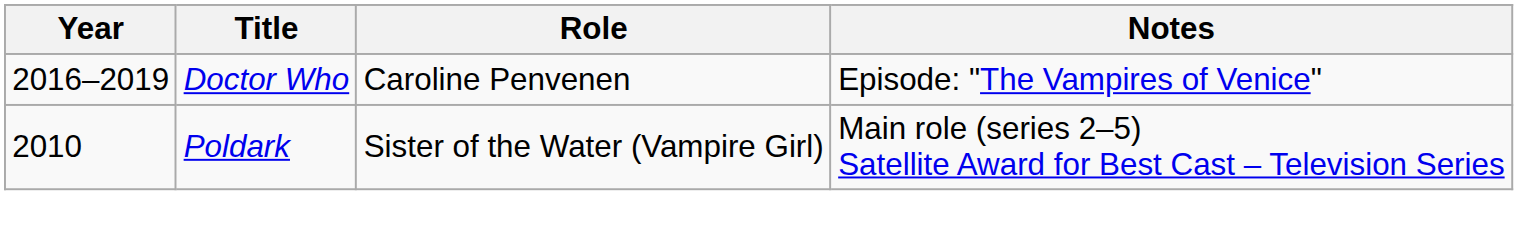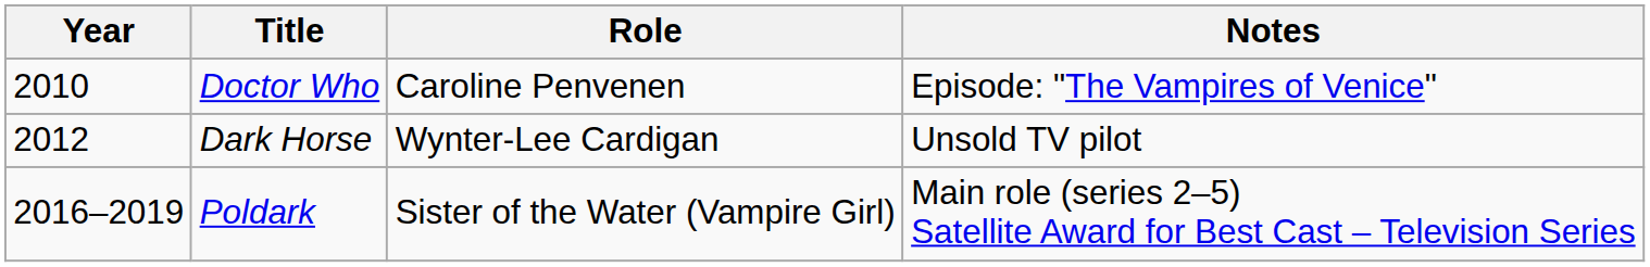 <table class="wikitable sortable">
 <tr>
 <th>Year</th>
 <th>Title</th>
 <th>Role</th>
 <th class="unsortable">Notes</th>
 </tr>
 <tr>
-<td>2016–2019</td>
+<td>2010</td>
 <td><em><a href='#'>Doctor Who</a></em></td>
 <td>Caroline Penvenen</td>
 <td>Episode: "<a href='#'>The Vampires of Venice</a>"</td>
 </tr>
 <tr>
-<td>2010</td>
+<td>2012</td>
+<td><em>Dark Horse</em></td>
+<td>Wynter-Lee Cardigan</td>
+<td>Unsold TV pilot</td>
+</tr>
+<tr>
+<td>2016–2019</td>
 <td><em><a href='#'>Poldark</a></em></td>
 <td>Sister of the Water (Vampire Girl)</td>
 <td>Main role (series 2–5)<br><a href='#'>Satellite Award for Best Cast – Television Series</a></td>
 </tr>
 </table>
